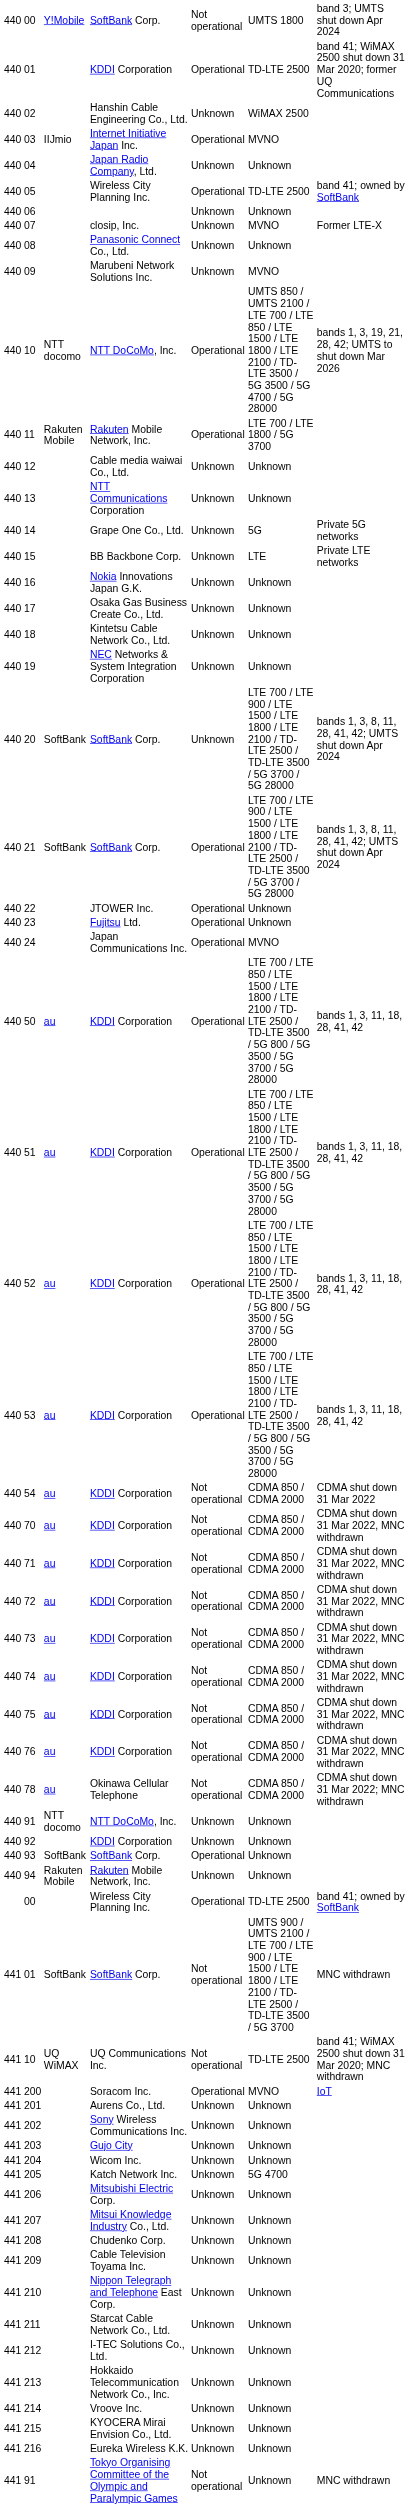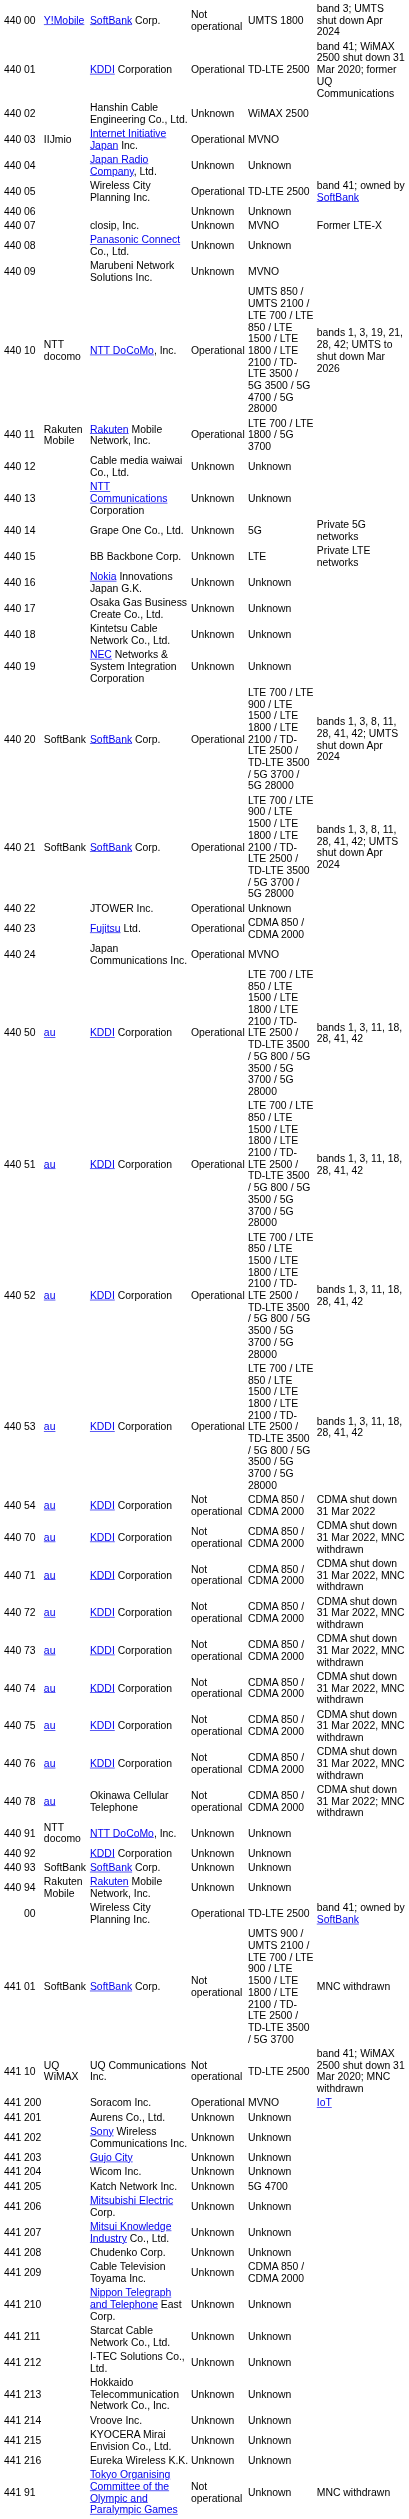 <table>
 <tr>
 <td>440</td>
 <td>00</td>
 <td><a href='#'>Y!Mobile</a></td>
 <td><a href='#'>SoftBank</a> Corp.</td>
 <td>Not operational</td>
 <td>UMTS 1800</td>
 <td>band 3; UMTS shut down Apr 2024</td>
 </tr>
 <tr>
 <td>440</td>
 <td>01</td>
 <td></td>
 <td><a href='#'>KDDI</a> Corporation</td>
 <td>Operational</td>
 <td>TD-LTE 2500</td>
 <td>band 41; WiMAX 2500 shut down 31 Mar 2020; former UQ Communications</td>
 </tr>
 <tr>
 <td>440</td>
 <td>02</td>
 <td></td>
 <td>Hanshin Cable Engineering Co., Ltd.</td>
 <td>Unknown</td>
 <td>WiMAX 2500</td>
 <td></td>
 </tr>
 <tr>
 <td>440</td>
 <td>03</td>
 <td>IIJmio</td>
 <td><a href='#'>Internet Initiative Japan</a> Inc.</td>
 <td>Operational</td>
 <td>MVNO</td>
 <td></td>
 </tr>
 <tr>
 <td>440</td>
 <td>04</td>
 <td></td>
 <td><a href='#'>Japan Radio Company</a>, Ltd.</td>
 <td>Unknown</td>
 <td>Unknown</td>
 <td></td>
 </tr>
 <tr>
 <td>440</td>
 <td>05</td>
 <td></td>
 <td>Wireless City Planning Inc.</td>
 <td>Operational</td>
 <td>TD-LTE 2500</td>
 <td>band 41; owned by <a href='#'>SoftBank</a></td>
 </tr>
 <tr>
 <td>440</td>
 <td>06</td>
 <td></td>
 <td></td>
 <td>Unknown</td>
 <td>Unknown</td>
 <td></td>
 </tr>
 <tr>
 <td>440</td>
 <td>07</td>
 <td></td>
 <td>closip, Inc.</td>
 <td>Unknown</td>
 <td>MVNO</td>
 <td>Former LTE-X</td>
 </tr>
 <tr>
 <td>440</td>
 <td>08</td>
 <td></td>
 <td><a href='#'>Panasonic Connect</a> Co., Ltd.</td>
 <td>Unknown</td>
 <td>Unknown</td>
 <td></td>
 </tr>
 <tr>
 <td>440</td>
 <td>09</td>
 <td></td>
 <td>Marubeni Network Solutions Inc.</td>
 <td>Unknown</td>
 <td>MVNO</td>
 <td></td>
 </tr>
 <tr>
 <td>440</td>
 <td>10</td>
 <td>NTT docomo</td>
 <td><a href='#'>NTT DoCoMo</a>, Inc.</td>
 <td>Operational</td>
 <td>UMTS 850 / UMTS 2100 / LTE 700 / LTE 850 / LTE 1500 / LTE 1800 / LTE 2100 / TD-LTE 3500 / 5G 3500 / 5G 4700 / 5G 28000</td>
 <td>bands 1, 3, 19, 21, 28, 42; UMTS to shut down Mar 2026</td>
 </tr>
 <tr>
 <td>440</td>
 <td>11</td>
 <td>Rakuten Mobile</td>
 <td><a href='#'>Rakuten</a> Mobile Network, Inc.</td>
 <td>Operational</td>
 <td>LTE 700 / LTE 1800 / 5G 3700</td>
 <td></td>
 </tr>
 <tr>
 <td>440</td>
 <td>12</td>
 <td></td>
 <td>Cable media waiwai Co., Ltd.</td>
 <td>Unknown</td>
 <td>Unknown</td>
 <td></td>
 </tr>
 <tr>
 <td>440</td>
 <td>13</td>
 <td></td>
 <td><a href='#'>NTT Communications</a> Corporation</td>
 <td>Unknown</td>
 <td>Unknown</td>
 <td></td>
 </tr>
 <tr>
 <td>440</td>
 <td>14</td>
 <td></td>
 <td>Grape One Co., Ltd.</td>
 <td>Unknown</td>
 <td>5G</td>
 <td>Private 5G networks</td>
 </tr>
 <tr>
 <td>440</td>
 <td>15</td>
 <td></td>
 <td>BB Backbone Corp.</td>
 <td>Unknown</td>
 <td>LTE</td>
 <td>Private LTE networks</td>
 </tr>
 <tr>
 <td>440</td>
 <td>16</td>
 <td></td>
 <td><a href='#'>Nokia</a> Innovations Japan G.K.</td>
 <td>Unknown</td>
 <td>Unknown</td>
 <td></td>
 </tr>
 <tr>
 <td>440</td>
 <td>17</td>
 <td></td>
 <td>Osaka Gas Business Create Co., Ltd.</td>
 <td>Unknown</td>
 <td>Unknown</td>
 <td></td>
 </tr>
 <tr>
 <td>440</td>
 <td>18</td>
 <td></td>
 <td>Kintetsu Cable Network Co., Ltd.</td>
 <td>Unknown</td>
 <td>Unknown</td>
 <td></td>
 </tr>
 <tr>
 <td>440</td>
 <td>19</td>
 <td></td>
 <td><a href='#'>NEC</a> Networks & System Integration Corporation</td>
 <td>Unknown</td>
 <td>Unknown</td>
 <td></td>
 </tr>
 <tr>
 <td>440</td>
 <td>20</td>
 <td>SoftBank</td>
 <td><a href='#'>SoftBank</a> Corp.</td>
-<td>Unknown</td>
+<td>Operational</td>
 <td>LTE 700 / LTE 900 / LTE 1500 / LTE 1800 / LTE 2100 / TD-LTE 2500 / TD-LTE 3500 / 5G 3700 / 5G 28000</td>
 <td>bands 1, 3, 8, 11, 28, 41, 42; UMTS shut down Apr 2024</td>
 </tr>
 <tr>
 <td>440</td>
 <td>21</td>
 <td>SoftBank</td>
 <td><a href='#'>SoftBank</a> Corp.</td>
 <td>Operational</td>
 <td>LTE 700 / LTE 900 / LTE 1500 / LTE 1800 / LTE 2100 / TD-LTE 2500 / TD-LTE 3500 / 5G 3700 / 5G 28000</td>
 <td>bands 1, 3, 8, 11, 28, 41, 42; UMTS shut down Apr 2024</td>
 </tr>
 <tr>
 <td>440</td>
 <td>22</td>
 <td></td>
 <td>JTOWER Inc.</td>
 <td>Operational</td>
 <td>Unknown</td>
 <td></td>
 </tr>
 <tr>
 <td>440</td>
 <td>23</td>
 <td></td>
 <td><a href='#'>Fujitsu</a> Ltd.</td>
 <td>Operational</td>
-<td>Unknown</td>
+<td>CDMA 850 / CDMA 2000</td>
 <td></td>
 </tr>
 <tr>
 <td>440</td>
 <td>24</td>
 <td></td>
 <td>Japan Communications Inc.</td>
 <td>Operational</td>
 <td>MVNO</td>
 <td></td>
 </tr>
 <tr>
 <td>440</td>
 <td>50</td>
 <td><a href='#'>au</a></td>
 <td><a href='#'>KDDI</a> Corporation</td>
 <td>Operational</td>
 <td>LTE 700 / LTE 850 / LTE 1500 / LTE 1800 / LTE 2100 / TD-LTE 2500 / TD-LTE 3500 / 5G 800 / 5G 3500 / 5G 3700 / 5G 28000</td>
 <td>bands 1, 3, 11, 18, 28, 41, 42</td>
 </tr>
 <tr>
 <td>440</td>
 <td>51</td>
 <td><a href='#'>au</a></td>
 <td><a href='#'>KDDI</a> Corporation</td>
 <td>Operational</td>
 <td>LTE 700 / LTE 850 / LTE 1500 / LTE 1800 / LTE 2100 / TD-LTE 2500 / TD-LTE 3500 / 5G 800 / 5G 3500 / 5G 3700 / 5G 28000</td>
 <td>bands 1, 3, 11, 18, 28, 41, 42</td>
 </tr>
 <tr>
 <td>440</td>
 <td>52</td>
 <td><a href='#'>au</a></td>
 <td><a href='#'>KDDI</a> Corporation</td>
 <td>Operational</td>
 <td>LTE 700 / LTE 850 / LTE 1500 / LTE 1800 / LTE 2100 / TD-LTE 2500 / TD-LTE 3500 / 5G 800 / 5G 3500 / 5G 3700 / 5G 28000</td>
 <td>bands 1, 3, 11, 18, 28, 41, 42</td>
 </tr>
 <tr>
 <td>440</td>
 <td>53</td>
 <td><a href='#'>au</a></td>
 <td><a href='#'>KDDI</a> Corporation</td>
 <td>Operational</td>
 <td>LTE 700 / LTE 850 / LTE 1500 / LTE 1800 / LTE 2100 / TD-LTE 2500 / TD-LTE 3500 / 5G 800 / 5G 3500 / 5G 3700 / 5G 28000</td>
 <td>bands 1, 3, 11, 18, 28, 41, 42</td>
 </tr>
 <tr>
 <td>440</td>
 <td>54</td>
 <td><a href='#'>au</a></td>
 <td><a href='#'>KDDI</a> Corporation</td>
 <td>Not operational</td>
 <td>CDMA 850 / CDMA 2000</td>
 <td>CDMA shut down 31 Mar 2022</td>
 </tr>
 <tr>
 <td>440</td>
 <td>70</td>
 <td><a href='#'>au</a></td>
 <td><a href='#'>KDDI</a> Corporation</td>
 <td>Not operational</td>
 <td>CDMA 850 / CDMA 2000</td>
 <td>CDMA shut down 31 Mar 2022, MNC withdrawn</td>
 </tr>
 <tr>
 <td>440</td>
 <td>71</td>
 <td><a href='#'>au</a></td>
 <td><a href='#'>KDDI</a> Corporation</td>
 <td>Not operational</td>
 <td>CDMA 850 / CDMA 2000</td>
 <td>CDMA shut down 31 Mar 2022, MNC withdrawn</td>
 </tr>
 <tr>
 <td>440</td>
 <td>72</td>
 <td><a href='#'>au</a></td>
 <td><a href='#'>KDDI</a> Corporation</td>
 <td>Not operational</td>
 <td>CDMA 850 / CDMA 2000</td>
 <td>CDMA shut down 31 Mar 2022, MNC withdrawn</td>
 </tr>
 <tr>
 <td>440</td>
 <td>73</td>
 <td><a href='#'>au</a></td>
 <td><a href='#'>KDDI</a> Corporation</td>
 <td>Not operational</td>
 <td>CDMA 850 / CDMA 2000</td>
 <td>CDMA shut down 31 Mar 2022, MNC withdrawn</td>
 </tr>
 <tr>
 <td>440</td>
 <td>74</td>
 <td><a href='#'>au</a></td>
 <td><a href='#'>KDDI</a> Corporation</td>
 <td>Not operational</td>
 <td>CDMA 850 / CDMA 2000</td>
 <td>CDMA shut down 31 Mar 2022, MNC withdrawn</td>
 </tr>
 <tr>
 <td>440</td>
 <td>75</td>
 <td><a href='#'>au</a></td>
 <td><a href='#'>KDDI</a> Corporation</td>
 <td>Not operational</td>
 <td>CDMA 850 / CDMA 2000</td>
 <td>CDMA shut down 31 Mar 2022, MNC withdrawn</td>
 </tr>
 <tr>
 <td>440</td>
 <td>76</td>
 <td><a href='#'>au</a></td>
 <td><a href='#'>KDDI</a> Corporation</td>
 <td>Not operational</td>
 <td>CDMA 850 / CDMA 2000</td>
 <td>CDMA shut down 31 Mar 2022, MNC withdrawn</td>
 </tr>
 <tr>
 <td>440</td>
 <td>78</td>
 <td><a href='#'>au</a></td>
 <td>Okinawa Cellular Telephone</td>
 <td>Not operational</td>
 <td>CDMA 850 / CDMA 2000</td>
 <td>CDMA shut down 31 Mar 2022; MNC withdrawn</td>
 </tr>
 <tr>
 <td>440</td>
 <td>91</td>
 <td>NTT docomo</td>
 <td><a href='#'>NTT DoCoMo</a>, Inc.</td>
 <td>Unknown</td>
 <td>Unknown</td>
 <td></td>
 </tr>
 <tr>
 <td>440</td>
 <td>92</td>
 <td></td>
 <td><a href='#'>KDDI</a> Corporation</td>
 <td>Unknown</td>
 <td>Unknown</td>
 <td></td>
 </tr>
 <tr>
 <td>440</td>
 <td>93</td>
 <td>SoftBank</td>
 <td><a href='#'>SoftBank</a> Corp.</td>
-<td>Operational</td>
+<td>Unknown</td>
 <td>Unknown</td>
 <td></td>
 </tr>
 <tr>
 <td>440</td>
 <td>94</td>
 <td>Rakuten Mobile</td>
 <td><a href='#'>Rakuten</a> Mobile Network, Inc.</td>
 <td>Unknown</td>
 <td>Unknown</td>
 <td></td>
 </tr>
 <tr>
 <td></td>
 <td>00</td>
 <td></td>
 <td>Wireless City Planning Inc.</td>
 <td>Operational</td>
 <td>TD-LTE 2500</td>
 <td>band 41; owned by <a href='#'>SoftBank</a></td>
 </tr>
 <tr>
 <td>441</td>
 <td>01</td>
 <td>SoftBank</td>
 <td><a href='#'>SoftBank</a> Corp.</td>
 <td>Not operational</td>
 <td>UMTS 900 / UMTS 2100 / LTE 700 / LTE 900 / LTE 1500 / LTE 1800 / LTE 2100 / TD-LTE 2500 / TD-LTE 3500 / 5G 3700</td>
 <td> MNC withdrawn</td>
 </tr>
 <tr>
 <td>441</td>
 <td>10</td>
 <td>UQ WiMAX</td>
 <td>UQ Communications Inc.</td>
 <td>Not operational</td>
 <td>TD-LTE 2500</td>
 <td>band 41; WiMAX 2500 shut down 31 Mar 2020; MNC withdrawn</td>
 </tr>
 <tr>
 <td>441</td>
 <td>200</td>
 <td></td>
 <td>Soracom Inc.</td>
 <td>Operational</td>
 <td>MVNO</td>
 <td><a href='#'>IoT</a></td>
 </tr>
 <tr>
 <td>441</td>
 <td>201</td>
 <td></td>
 <td>Aurens Co., Ltd.</td>
 <td>Unknown</td>
 <td>Unknown</td>
 <td></td>
 </tr>
 <tr>
 <td>441</td>
 <td>202</td>
 <td></td>
 <td><a href='#'>Sony</a> Wireless Communications Inc.</td>
 <td>Unknown</td>
 <td>Unknown</td>
 <td></td>
 </tr>
 <tr>
 <td>441</td>
 <td>203</td>
 <td></td>
 <td><a href='#'>Gujo City</a></td>
 <td>Unknown</td>
 <td>Unknown</td>
 <td></td>
 </tr>
 <tr>
 <td>441</td>
 <td>204</td>
 <td></td>
 <td>Wicom Inc.</td>
 <td>Unknown</td>
 <td>Unknown</td>
 <td></td>
 </tr>
 <tr>
 <td>441</td>
 <td>205</td>
 <td></td>
 <td>Katch Network Inc.</td>
 <td>Unknown</td>
 <td>5G 4700</td>
 <td></td>
 </tr>
 <tr>
 <td>441</td>
 <td>206</td>
 <td></td>
 <td><a href='#'>Mitsubishi Electric</a> Corp.</td>
 <td>Unknown</td>
 <td>Unknown</td>
 <td></td>
 </tr>
 <tr>
 <td>441</td>
 <td>207</td>
 <td></td>
 <td><a href='#'>Mitsui Knowledge Industry</a> Co., Ltd.</td>
 <td>Unknown</td>
 <td>Unknown</td>
 <td></td>
 </tr>
 <tr>
 <td>441</td>
 <td>208</td>
 <td></td>
 <td>Chudenko Corp.</td>
 <td>Unknown</td>
 <td>Unknown</td>
 <td></td>
 </tr>
 <tr>
 <td>441</td>
 <td>209</td>
 <td></td>
 <td>Cable Television Toyama Inc.</td>
 <td>Unknown</td>
-<td>Unknown</td>
+<td>CDMA 850 / CDMA 2000</td>
 <td></td>
 </tr>
 <tr>
 <td>441</td>
 <td>210</td>
 <td></td>
 <td><a href='#'>Nippon Telegraph and Telephone</a> East Corp.</td>
 <td>Unknown</td>
 <td>Unknown</td>
 <td></td>
 </tr>
 <tr>
 <td>441</td>
 <td>211</td>
 <td></td>
 <td>Starcat Cable Network Co., Ltd.</td>
 <td>Unknown</td>
 <td>Unknown</td>
 <td></td>
 </tr>
 <tr>
 <td>441</td>
 <td>212</td>
 <td></td>
 <td>I-TEC Solutions Co., Ltd.</td>
 <td>Unknown</td>
 <td>Unknown</td>
 <td></td>
 </tr>
 <tr>
 <td>441</td>
 <td>213</td>
 <td></td>
 <td>Hokkaido Telecommunication Network Co., Inc.</td>
 <td>Unknown</td>
 <td>Unknown</td>
 <td></td>
 </tr>
 <tr>
 <td>441</td>
 <td>214</td>
 <td></td>
 <td>Vroove Inc.</td>
 <td>Unknown</td>
 <td>Unknown</td>
 <td></td>
 </tr>
 <tr>
 <td>441</td>
 <td>215</td>
 <td></td>
 <td>KYOCERA Mirai Envision Co., Ltd.</td>
 <td>Unknown</td>
 <td>Unknown</td>
 <td></td>
 </tr>
 <tr>
 <td>441</td>
 <td>216</td>
 <td></td>
 <td>Eureka Wireless K.K.</td>
 <td>Unknown</td>
 <td>Unknown</td>
 <td></td>
 </tr>
 <tr>
 <td>441</td>
 <td>91</td>
 <td></td>
 <td><a href='#'>Tokyo Organising Committee of the Olympic and Paralympic Games</a></td>
 <td>Not operational</td>
 <td>Unknown</td>
 <td> MNC withdrawn</td>
 </tr>
 </table>
